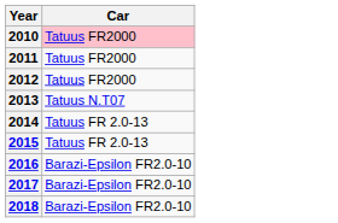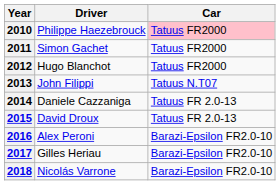 <table class="wikitable" style="font-size: 85%">
 <tr>
 <th>Year</th>
+<th>Driver</th>
 <th>Car</th>
 </tr>
 <tr>
 <th>2010</th>
+<td> <a href='#'>Philippe Haezebrouck</a></td>
 <td style="background: pink;"><a href='#'>Tatuus</a> FR2000</td>
 </tr>
 <tr>
 <th>2011</th>
+<td> <a href='#'>Simon Gachet</a></td>
 <td><a href='#'>Tatuus</a> FR2000</td>
 </tr>
 <tr>
 <th>2012</th>
+<td> Hugo Blanchot</td>
 <td><a href='#'>Tatuus</a> FR2000</td>
 </tr>
 <tr>
 <th>2013</th>
+<td> <a href='#'>John Filippi</a></td>
 <td><a href='#'>Tatuus N.T07</a></td>
 </tr>
 <tr>
 <th>2014</th>
+<td> Daniele Cazzaniga</td>
 <td><a href='#'>Tatuus</a> FR 2.0-13</td>
 </tr>
 <tr>
 <th><a href='#'>2015</a></th>
+<td> <a href='#'>David Droux</a></td>
 <td><a href='#'>Tatuus</a> FR 2.0-13</td>
 </tr>
 <tr>
 <th><a href='#'>2016</a></th>
+<td> <a href='#'>Alex Peroni</a></td>
 <td><a href='#'>Barazi-Epsilon</a> FR2.0-10</td>
 </tr>
 <tr>
 <th><a href='#'>2017</a></th>
+<td> Gilles Heriau</td>
 <td><a href='#'>Barazi-Epsilon</a> FR2.0-10</td>
 </tr>
 <tr>
 <th><a href='#'>2018</a></th>
+<td> <a href='#'>Nicolás Varrone</a></td>
 <td><a href='#'>Barazi-Epsilon</a> FR2.0-10</td>
 </tr>
 </table>
